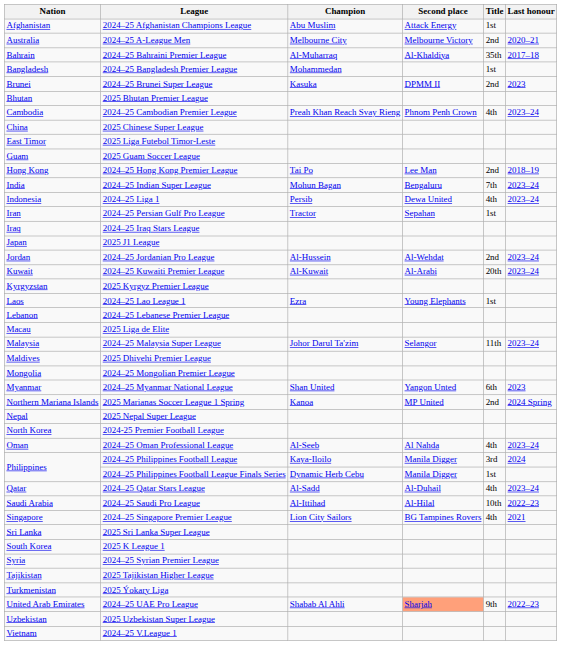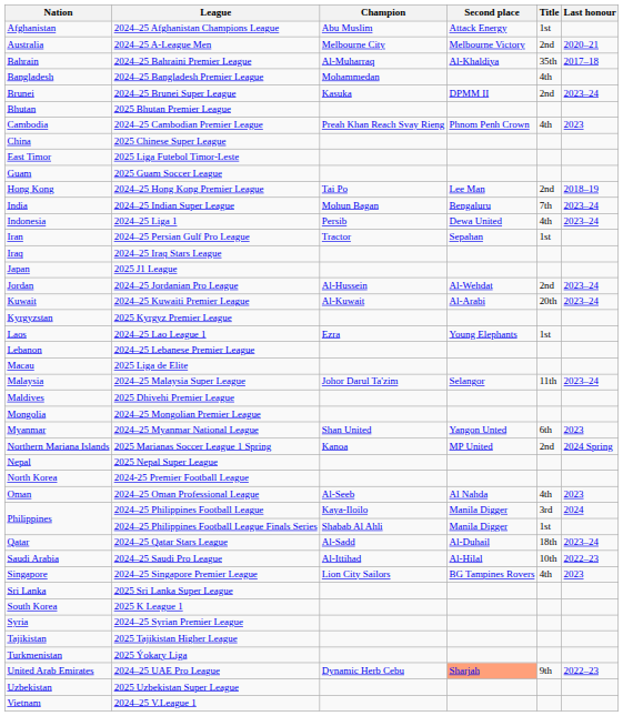 <table class=wikitable style="font-size:14px">
 <tr>
 <th>Nation</th>
 <th>League</th>
 <th>Champion</th>
 <th>Second place</th>
 <th data-sort-type="number">Title</th>
 <th>Last honour</th>
 </tr>
 <tr>
 <td> <a href='#'>Afghanistan</a></td>
 <td align=left><a href='#'>2024–25 Afghanistan Champions League</a></td>
 <td><a href='#'>Abu Muslim</a></td>
 <td><a href='#'>Attack Energy</a></td>
 <td>1st</td>
 <td></td>
 </tr>
 <tr>
 <td> <a href='#'>Australia</a></td>
 <td align=left><a href='#'>2024–25 A-League Men</a></td>
 <td><a href='#'>Melbourne City</a></td>
 <td><a href='#'>Melbourne Victory</a></td>
 <td>2nd</td>
 <td><a href='#'>2020–21</a></td>
 </tr>
 <tr>
 <td> <a href='#'>Bahrain</a></td>
 <td align=left><a href='#'>2024–25 Bahraini Premier League</a></td>
 <td><a href='#'>Al-Muharraq</a></td>
 <td><a href='#'>Al-Khaldiya</a></td>
 <td>35th</td>
 <td><a href='#'>2017–18</a></td>
 </tr>
 <tr>
 <td> <a href='#'>Bangladesh</a></td>
 <td align=left><a href='#'>2024–25 Bangladesh Premier League</a></td>
 <td><a href='#'>Mohammedan</a></td>
 <td></td>
-<td>1st</td>
+<td>4th</td>
 <td></td>
 </tr>
 <tr>
 <td> <a href='#'>Brunei</a></td>
 <td align=left><a href='#'>2024–25 Brunei Super League</a></td>
 <td><a href='#'>Kasuka</a></td>
 <td><a href='#'>DPMM II</a></td>
 <td>2nd</td>
-<td><a href='#'>2023</a></td>
+<td><a href='#'>2023–24</a></td>
 </tr>
 <tr>
 <td> <a href='#'>Bhutan</a></td>
 <td><a href='#'>2025 Bhutan Premier League</a></td>
 <td></td>
 <td></td>
 <td></td>
 <td></td>
 </tr>
 <tr>
 <td> <a href='#'>Cambodia</a></td>
 <td align=left><a href='#'>2024–25 Cambodian Premier League</a></td>
 <td><a href='#'>Preah Khan Reach Svay Rieng</a></td>
 <td><a href='#'>Phnom Penh Crown</a></td>
 <td>4th</td>
-<td><a href='#'>2023–24</a></td>
+<td><a href='#'>2023</a></td>
 </tr>
 <tr>
 <td> <a href='#'>China</a></td>
 <td align=left><a href='#'>2025 Chinese Super League</a></td>
 <td></td>
 <td></td>
 <td></td>
 <td></td>
 </tr>
 <tr>
 <td> <a href='#'>East Timor</a></td>
 <td align=left><a href='#'>2025 Liga Futebol Timor-Leste</a></td>
 <td></td>
 <td></td>
 <td></td>
 <td></td>
 </tr>
 <tr>
 <td> <a href='#'>Guam</a></td>
 <td align=left><a href='#'>2025 Guam Soccer League</a></td>
 <td></td>
 <td></td>
 <td></td>
 <td></td>
 </tr>
 <tr>
 <td> <a href='#'>Hong Kong</a></td>
 <td align=left><a href='#'>2024–25 Hong Kong Premier League</a></td>
 <td><a href='#'>Tai Po</a></td>
 <td><a href='#'>Lee Man</a></td>
 <td>2nd</td>
 <td><a href='#'>2018–19</a></td>
 </tr>
 <tr>
 <td> <a href='#'>India</a></td>
 <td><a href='#'>2024–25 Indian Super League</a></td>
 <td><a href='#'>Mohun Bagan</a></td>
 <td><a href='#'>Bengaluru</a></td>
 <td>7th</td>
 <td><a href='#'>2023–24</a></td>
 </tr>
 <tr>
 <td> <a href='#'>Indonesia</a></td>
 <td align=left><a href='#'>2024–25 Liga 1</a></td>
 <td><a href='#'>Persib</a></td>
 <td><a href='#'>Dewa United</a></td>
 <td>4th</td>
 <td><a href='#'>2023–24</a></td>
 </tr>
 <tr>
 <td> <a href='#'>Iran</a></td>
 <td align=left><a href='#'>2024–25 Persian Gulf Pro League</a></td>
 <td><a href='#'>Tractor</a></td>
 <td><a href='#'>Sepahan</a></td>
 <td>1st</td>
 <td></td>
 </tr>
 <tr>
 <td> <a href='#'>Iraq</a></td>
 <td align=left><a href='#'>2024–25 Iraq Stars League</a></td>
 <td></td>
 <td></td>
 <td></td>
 <td></td>
 </tr>
 <tr>
 <td> <a href='#'>Japan</a></td>
 <td align=left><a href='#'>2025 J1 League</a></td>
 <td></td>
 <td></td>
 <td></td>
 <td></td>
 </tr>
 <tr>
 <td> <a href='#'>Jordan</a></td>
 <td align=left><a href='#'>2024–25 Jordanian Pro League</a></td>
 <td><a href='#'>Al-Hussein</a></td>
 <td><a href='#'>Al-Wehdat</a></td>
 <td>2nd</td>
 <td><a href='#'>2023–24</a></td>
 </tr>
 <tr>
 <td> <a href='#'>Kuwait</a></td>
 <td align=left><a href='#'>2024–25 Kuwaiti Premier League</a></td>
 <td><a href='#'>Al-Kuwait</a></td>
 <td><a href='#'>Al-Arabi</a></td>
 <td>20th</td>
 <td><a href='#'>2023–24</a></td>
 </tr>
 <tr>
 <td> <a href='#'>Kyrgyzstan</a></td>
 <td align=left><a href='#'>2025 Kyrgyz Premier League</a></td>
 <td></td>
 <td></td>
 <td></td>
 <td></td>
 </tr>
 <tr>
 <td> <a href='#'>Laos</a></td>
 <td align=left><a href='#'>2024–25 Lao League 1</a></td>
 <td><a href='#'>Ezra</a></td>
 <td><a href='#'>Young Elephants</a></td>
 <td>1st</td>
 <td></td>
 </tr>
 <tr>
 <td> <a href='#'>Lebanon</a></td>
 <td align=left><a href='#'>2024–25 Lebanese Premier League</a></td>
 <td></td>
 <td></td>
 <td></td>
 <td></td>
 </tr>
 <tr>
 <td> <a href='#'>Macau</a></td>
 <td><a href='#'>2025 Liga de Elite</a></td>
 <td></td>
 <td></td>
 <td></td>
 <td></td>
 </tr>
 <tr>
 <td> <a href='#'>Malaysia</a></td>
 <td><a href='#'>2024–25 Malaysia Super League</a></td>
 <td><a href='#'>Johor Darul Ta'zim</a></td>
 <td><a href='#'>Selangor</a></td>
 <td>11th</td>
 <td><a href='#'>2023–24</a></td>
 </tr>
 <tr>
 <td> <a href='#'>Maldives</a></td>
 <td><a href='#'>2025 Dhivehi Premier League</a></td>
 <td></td>
 <td></td>
 <td></td>
 <td></td>
 </tr>
 <tr>
 <td> <a href='#'>Mongolia</a></td>
 <td align=left><a href='#'>2024–25 Mongolian Premier League</a></td>
 <td></td>
 <td></td>
 <td></td>
 <td></td>
 </tr>
 <tr>
 <td> <a href='#'>Myanmar</a></td>
 <td align=left><a href='#'>2024–25 Myanmar National League</a></td>
 <td><a href='#'>Shan United</a></td>
 <td><a href='#'>Yangon Unted</a></td>
 <td>6th</td>
 <td><a href='#'>2023</a></td>
 </tr>
 <tr>
 <td> <a href='#'>Northern Mariana Islands</a></td>
 <td align=left><a href='#'>2025 Marianas Soccer League 1 Spring</a></td>
 <td><a href='#'>Kanoa</a></td>
 <td><a href='#'>MP United</a></td>
 <td>2nd</td>
 <td><a href='#'>2024 Spring</a></td>
 </tr>
 <tr>
 <td> <a href='#'>Nepal</a></td>
 <td align=left><a href='#'>2025 Nepal Super League</a></td>
 <td></td>
 <td></td>
 <td></td>
 <td></td>
 </tr>
 <tr>
 <td> <a href='#'>North Korea</a></td>
 <td align=left><a href='#'>2024-25 Premier Football League</a></td>
 <td></td>
 <td></td>
 <td></td>
 <td></td>
 </tr>
 <tr>
 <td> <a href='#'>Oman</a></td>
 <td align=left><a href='#'>2024–25 Oman Professional League</a></td>
 <td><a href='#'>Al-Seeb</a></td>
 <td><a href='#'>Al Nahda</a></td>
 <td>4th</td>
-<td><a href='#'>2023–24</a></td>
+<td><a href='#'>2023</a></td>
 </tr>
 <tr>
 <td rowspan=2> <a href='#'>Philippines</a></td>
 <td align=left><a href='#'>2024–25 Philippines Football League</a></td>
 <td><a href='#'>Kaya-Iloilo</a></td>
 <td><a href='#'>Manila Digger</a></td>
 <td>3rd</td>
 <td><a href='#'>2024</a></td>
 </tr>
 <tr>
 <td align=left><a href='#'>2024–25 Philippines Football League Finals Series</a></td>
-<td><a href='#'>Dynamic Herb Cebu</a></td>
+<td><a href='#'>Shabab Al Ahli</a></td>
 <td><a href='#'>Manila Digger</a></td>
 <td>1st</td>
 <td></td>
 </tr>
 <tr>
 <td> <a href='#'>Qatar</a></td>
 <td align=left><a href='#'>2024–25 Qatar Stars League</a></td>
 <td><a href='#'>Al-Sadd</a></td>
 <td><a href='#'>Al-Duhail</a></td>
-<td>4th</td>
+<td>18th</td>
 <td><a href='#'>2023–24</a></td>
 </tr>
 <tr>
 <td> <a href='#'>Saudi Arabia</a></td>
 <td align=left><a href='#'>2024–25 Saudi Pro League</a></td>
 <td><a href='#'>Al-Ittihad</a></td>
 <td><a href='#'>Al-Hilal</a></td>
 <td>10th</td>
 <td><a href='#'>2022–23</a></td>
 </tr>
 <tr>
 <td> <a href='#'>Singapore</a></td>
 <td align=left><a href='#'>2024–25 Singapore Premier League</a></td>
 <td><a href='#'>Lion City Sailors</a></td>
 <td><a href='#'>BG Tampines Rovers</a></td>
 <td>4th</td>
-<td><a href='#'>2021</a></td>
+<td><a href='#'>2023</a></td>
 </tr>
 <tr>
 <td> <a href='#'>Sri Lanka</a></td>
 <td align=left><a href='#'>2025 Sri Lanka Super League</a></td>
 <td></td>
 <td></td>
 <td></td>
 <td></td>
 </tr>
 <tr>
 <td> <a href='#'>South Korea</a></td>
 <td align=left><a href='#'>2025 K League 1</a></td>
 <td></td>
 <td></td>
 <td></td>
 <td></td>
 </tr>
 <tr>
 <td> <a href='#'>Syria</a></td>
 <td align=left><a href='#'>2024–25 Syrian Premier League</a></td>
 <td></td>
 <td></td>
 <td></td>
 <td></td>
 </tr>
 <tr>
 <td> <a href='#'>Tajikistan</a></td>
 <td align=left><a href='#'>2025 Tajikistan Higher League</a></td>
 <td></td>
 <td></td>
 <td></td>
 <td></td>
 </tr>
 <tr>
 <td> <a href='#'>Turkmenistan</a></td>
 <td align=left><a href='#'>2025 Ýokary Liga</a></td>
 <td></td>
 <td></td>
 <td></td>
 <td></td>
 </tr>
 <tr>
 <td> <a href='#'>United Arab Emirates</a></td>
 <td align=left><a href='#'>2024–25 UAE Pro League</a></td>
-<td><a href='#'>Shabab Al Ahli</a></td>
+<td><a href='#'>Dynamic Herb Cebu</a></td>
 <td style="background: lightsalmon;"><a href='#'>Sharjah</a></td>
 <td>9th</td>
 <td><a href='#'>2022–23</a></td>
 </tr>
 <tr>
 <td> <a href='#'>Uzbekistan</a></td>
 <td align=left><a href='#'>2025 Uzbekistan Super League</a></td>
 <td></td>
 <td></td>
 <td></td>
 <td></td>
 </tr>
 <tr>
 <td> <a href='#'>Vietnam</a></td>
 <td align=left><a href='#'>2024–25 V.League 1</a></td>
 <td></td>
 <td></td>
 <td></td>
 <td></td>
 </tr>
 </table>
